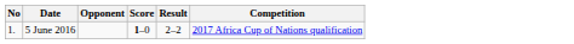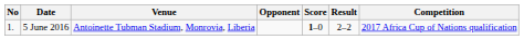 <table class="wikitable" style="font-size:85%;">
 <tr>
 <th>No</th>
 <th>Date</th>
+<th>Venue</th>
 <th>Opponent</th>
 <th>Score</th>
 <th>Result</th>
 <th>Competition</th>
 </tr>
 <tr>
 <td>1.</td>
 <td>5 June 2016</td>
+<td><a href='#'>Antoinette Tubman Stadium</a>, <a href='#'>Monrovia</a>, <a href='#'>Liberia</a></td>
 <td></td>
 <td align=center><strong>1</strong>–0</td>
 <td align=center>2–2</td>
 <td><a href='#'>2017 Africa Cup of Nations qualification</a></td>
 </tr>
 </table>
